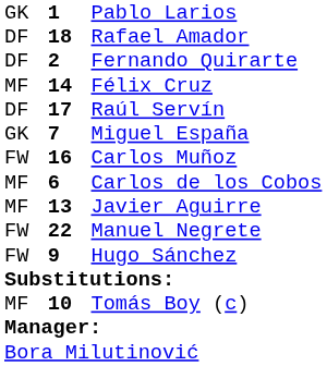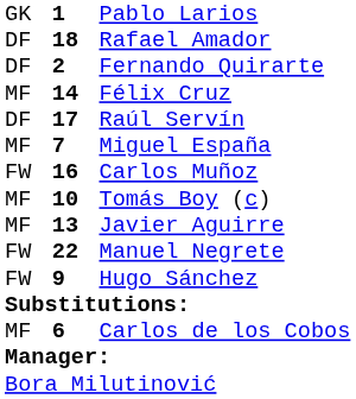 <table style="font-size: 90%" cellspacing="0" cellpadding="0">
 <tr>
 <th width="25"></th>
 <th width="25"></th>
 </tr>
 <tr>
 <td>GK</td>
 <td><strong>1</strong></td>
 <td><a href='#'>Pablo Larios</a></td>
 </tr>
 <tr>
 <td>DF</td>
 <td><strong>18</strong></td>
 <td><a href='#'>Rafael Amador</a></td>
 </tr>
 <tr>
 <td>DF</td>
 <td><strong>2</strong></td>
 <td><a href='#'>Fernando Quirarte</a></td>
 </tr>
 <tr>
 <td>MF</td>
 <td><strong>14</strong></td>
 <td><a href='#'>Félix Cruz</a></td>
 </tr>
 <tr>
 <td>DF</td>
 <td><strong>17</strong></td>
 <td><a href='#'>Raúl Servín</a></td>
 </tr>
 <tr>
-<td>GK</td>
+<td>MF</td>
 <td><strong>7</strong></td>
 <td><a href='#'>Miguel España</a></td>
 </tr>
 <tr>
 <td>FW</td>
 <td><strong>16</strong></td>
 <td><a href='#'>Carlos Muñoz</a></td>
 </tr>
 <tr>
 <td>MF</td>
-<td><strong>6</strong></td>
-<td><a href='#'>Carlos de los Cobos</a></td>
+<td><strong>10</strong></td>
+<td><a href='#'>Tomás Boy</a> (<a href='#'>c</a>)</td>
 <td></td>
 <td></td>
 </tr>
 <tr>
 <td>MF</td>
 <td><strong>13</strong></td>
 <td><a href='#'>Javier Aguirre</a></td>
 </tr>
 <tr>
 <td>FW</td>
 <td><strong>22</strong></td>
 <td><a href='#'>Manuel Negrete</a></td>
 </tr>
 <tr>
 <td>FW</td>
 <td><strong>9</strong></td>
 <td><a href='#'>Hugo Sánchez</a></td>
 </tr>
 <tr>
 <td colspan=3><strong>Substitutions:</strong></td>
 </tr>
 <tr>
 <td>MF</td>
-<td><strong>10</strong></td>
-<td><a href='#'>Tomás Boy</a> (<a href='#'>c</a>)</td>
+<td><strong>6</strong></td>
+<td><a href='#'>Carlos de los Cobos</a></td>
 <td></td>
 <td></td>
 </tr>
 <tr>
 <td colspan=3><strong>Manager:</strong></td>
 </tr>
 <tr>
 <td colspan=4> <a href='#'>Bora Milutinović</a></td>
 </tr>
 </table>
